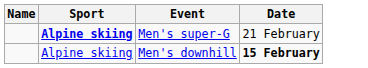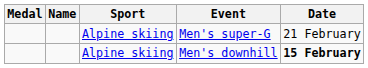 <table class="wikitable sortable" style="font-size:90%">
 <tr>
+<th>Medal</th>
 <th>Name</th>
 <th>Sport</th>
 <th>Event</th>
 <th>Date</th>
 </tr>
 <tr>
 <td></td>
-<td><strong><a href='#'>Alpine skiing</a></strong></td>
+<td></td>
+<td><a href='#'>Alpine skiing</a></td>
 <td><a href='#'>Men's super-G</a></td>
 <td>21 February</td>
 </tr>
 <tr>
+<td></td>
 <td></td>
 <td><a href='#'>Alpine skiing</a></td>
 <td><a href='#'>Men's downhill</a></td>
 <td><strong>15 February</strong></td>
 </tr>
 </table>
